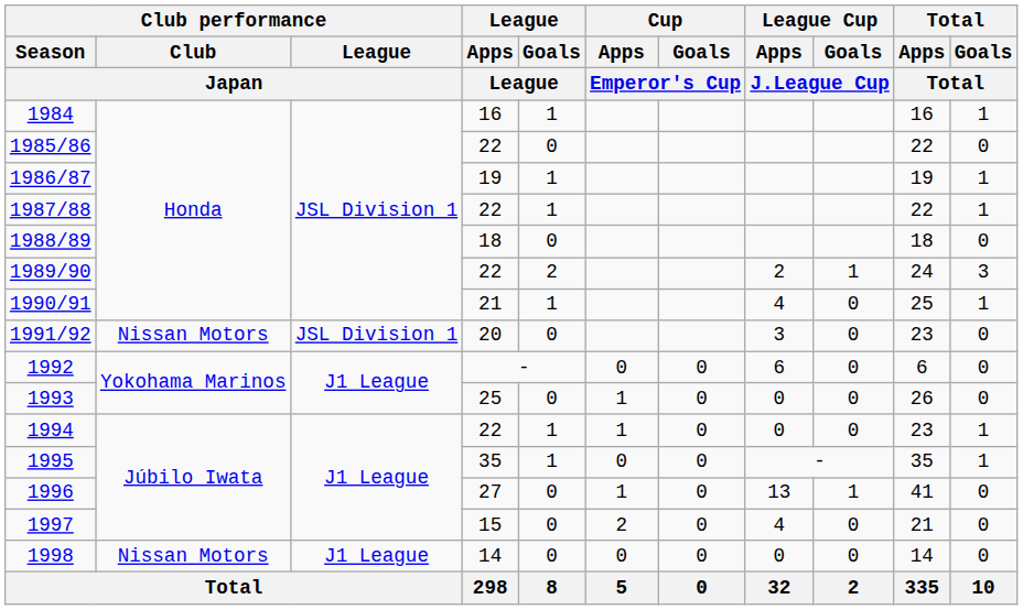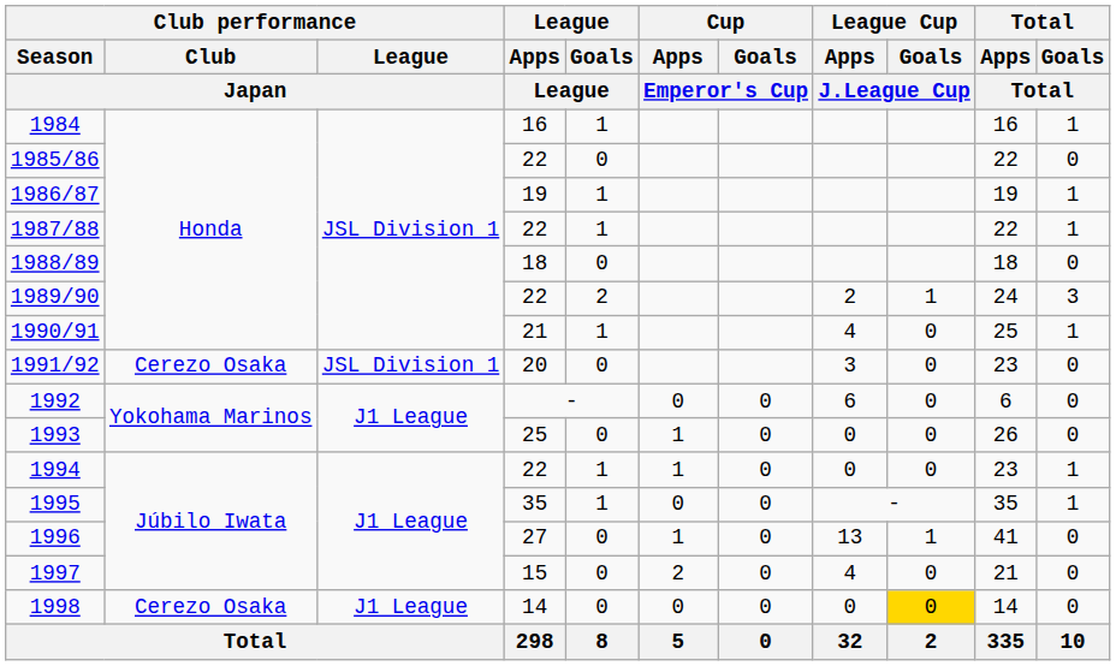 <table class="wikitable" style="text-align:center;">
 <tr>
 <th colspan=3>Club performance</th>
 <th colspan=2>League</th>
 <th colspan=2>Cup</th>
 <th colspan=2>League Cup</th>
 <th colspan=2>Total</th>
 </tr>
 <tr>
 <th>Season</th>
 <th>Club</th>
 <th>League</th>
 <th>Apps</th>
 <th>Goals</th>
 <th>Apps</th>
 <th>Goals</th>
 <th>Apps</th>
 <th>Goals</th>
 <th>Apps</th>
 <th>Goals</th>
 </tr>
 <tr>
 <th colspan=3>Japan</th>
 <th colspan=2>League</th>
 <th colspan=2><a href='#'>Emperor's Cup</a></th>
 <th colspan=2><a href='#'>J.League Cup</a></th>
 <th colspan=2>Total</th>
 </tr>
 <tr>
 <td><a href='#'>1984</a></td>
 <td rowspan="7"><a href='#'>Honda</a></td>
 <td rowspan="7"><a href='#'>JSL Division 1</a></td>
 <td>16</td>
 <td>1</td>
 <td></td>
 <td></td>
 <td></td>
 <td></td>
 <td>16</td>
 <td>1</td>
 </tr>
 <tr>
 <td><a href='#'>1985/86</a></td>
 <td>22</td>
 <td>0</td>
 <td></td>
 <td></td>
 <td></td>
 <td></td>
 <td>22</td>
 <td>0</td>
 </tr>
 <tr>
 <td><a href='#'>1986/87</a></td>
 <td>19</td>
 <td>1</td>
 <td></td>
 <td></td>
 <td></td>
 <td></td>
 <td>19</td>
 <td>1</td>
 </tr>
 <tr>
 <td><a href='#'>1987/88</a></td>
 <td>22</td>
 <td>1</td>
 <td></td>
 <td></td>
 <td></td>
 <td></td>
 <td>22</td>
 <td>1</td>
 </tr>
 <tr>
 <td><a href='#'>1988/89</a></td>
 <td>18</td>
 <td>0</td>
 <td></td>
 <td></td>
 <td></td>
 <td></td>
 <td>18</td>
 <td>0</td>
 </tr>
 <tr>
 <td><a href='#'>1989/90</a></td>
 <td>22</td>
 <td>2</td>
 <td></td>
 <td></td>
 <td>2</td>
 <td>1</td>
 <td>24</td>
 <td>3</td>
 </tr>
 <tr>
 <td><a href='#'>1990/91</a></td>
 <td>21</td>
 <td>1</td>
 <td></td>
 <td></td>
 <td>4</td>
 <td>0</td>
 <td>25</td>
 <td>1</td>
 </tr>
 <tr>
 <td><a href='#'>1991/92</a></td>
-<td><a href='#'>Nissan Motors</a></td>
+<td><a href='#'>Cerezo Osaka</a></td>
 <td><a href='#'>JSL Division 1</a></td>
 <td>20</td>
 <td>0</td>
 <td></td>
 <td></td>
 <td>3</td>
 <td>0</td>
 <td>23</td>
 <td>0</td>
 </tr>
 <tr>
 <td><a href='#'>1992</a></td>
 <td rowspan="2"><a href='#'>Yokohama Marinos</a></td>
 <td rowspan="2"><a href='#'>J1 League</a></td>
 <td colspan="2">-</td>
 <td>0</td>
 <td>0</td>
 <td>6</td>
 <td>0</td>
 <td>6</td>
 <td>0</td>
 </tr>
 <tr>
 <td><a href='#'>1993</a></td>
 <td>25</td>
 <td>0</td>
 <td>1</td>
 <td>0</td>
 <td>0</td>
 <td>0</td>
 <td>26</td>
 <td>0</td>
 </tr>
 <tr>
 <td><a href='#'>1994</a></td>
 <td rowspan="4"><a href='#'>Júbilo Iwata</a></td>
 <td rowspan="4"><a href='#'>J1 League</a></td>
 <td>22</td>
 <td>1</td>
 <td>1</td>
 <td>0</td>
 <td>0</td>
 <td>0</td>
 <td>23</td>
 <td>1</td>
 </tr>
 <tr>
 <td><a href='#'>1995</a></td>
 <td>35</td>
 <td>1</td>
 <td>0</td>
 <td>0</td>
 <td colspan="2">-</td>
 <td>35</td>
 <td>1</td>
 </tr>
 <tr>
 <td><a href='#'>1996</a></td>
 <td>27</td>
 <td>0</td>
 <td>1</td>
 <td>0</td>
 <td>13</td>
 <td>1</td>
 <td>41</td>
 <td>0</td>
 </tr>
 <tr>
 <td><a href='#'>1997</a></td>
 <td>15</td>
 <td>0</td>
 <td>2</td>
 <td>0</td>
 <td>4</td>
 <td>0</td>
 <td>21</td>
 <td>0</td>
 </tr>
 <tr>
 <td><a href='#'>1998</a></td>
-<td><a href='#'>Nissan Motors</a></td>
+<td><a href='#'>Cerezo Osaka</a></td>
 <td><a href='#'>J1 League</a></td>
 <td>14</td>
 <td>0</td>
 <td>0</td>
 <td>0</td>
 <td>0</td>
-<td>0</td>
+<td style="background: gold;">0</td>
 <td>14</td>
 <td>0</td>
 </tr>
 <tr>
 <th colspan=3>Total</th>
 <th>298</th>
 <th>8</th>
 <th>5</th>
 <th>0</th>
 <th>32</th>
 <th>2</th>
 <th>335</th>
 <th>10</th>
 </tr>
 </table>
